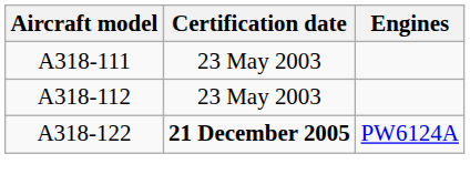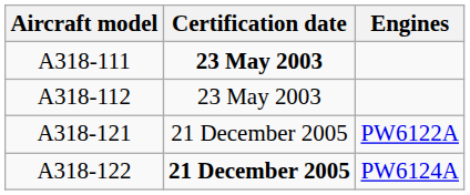 <table class="wikitable sortable" style="text-align: center;">
 <tr>
 <th>Aircraft model</th>
 <th>Certification date</th>
 <th>Engines</th>
 </tr>
 <tr>
 <td>A318-111</td>
-<td>23 May 2003</td>
+<td><strong>23 May 2003</strong></td>
 <td></td>
 </tr>
 <tr>
 <td>A318-112</td>
 <td>23 May 2003</td>
 <td></td>
 </tr>
 <tr>
+<td>A318-121</td>
+<td>21 December 2005</td>
+<td><a href='#'>PW6122A</a></td>
+</tr>
+<tr>
 <td>A318-122</td>
 <td><strong>21 December 2005</strong></td>
 <td><a href='#'>PW6124A</a></td>
 </tr>
 </table>
